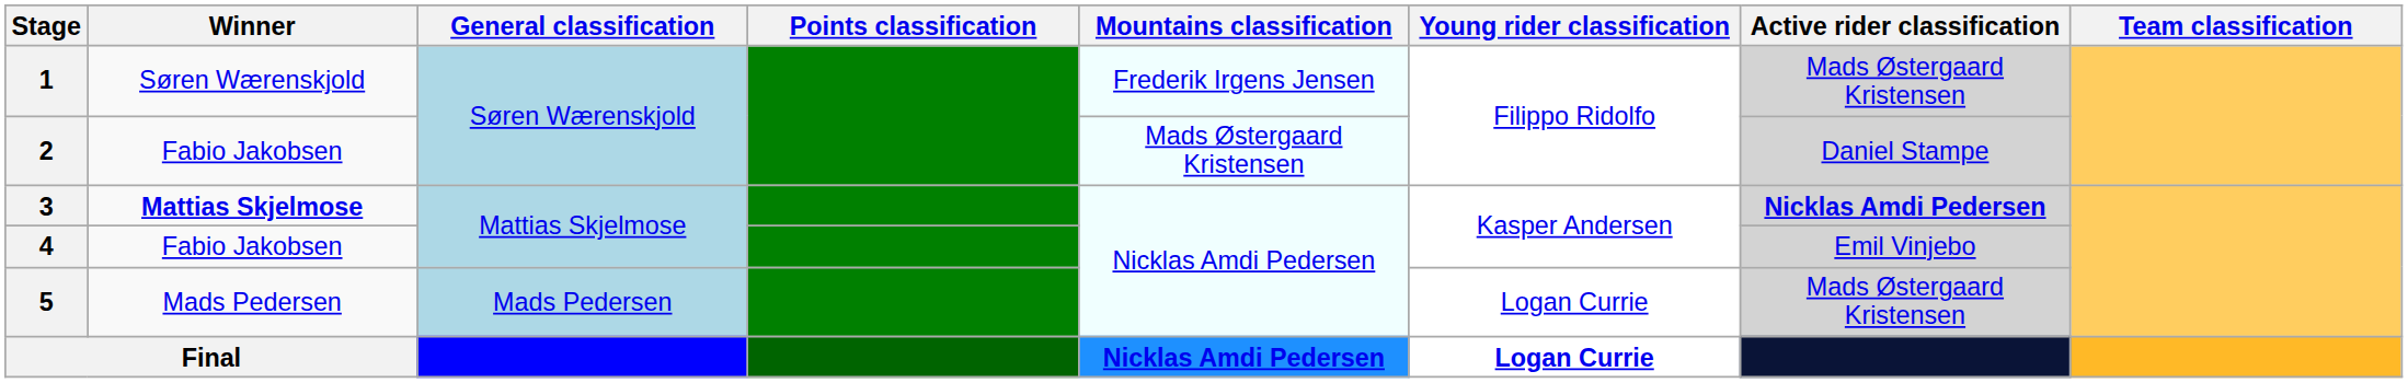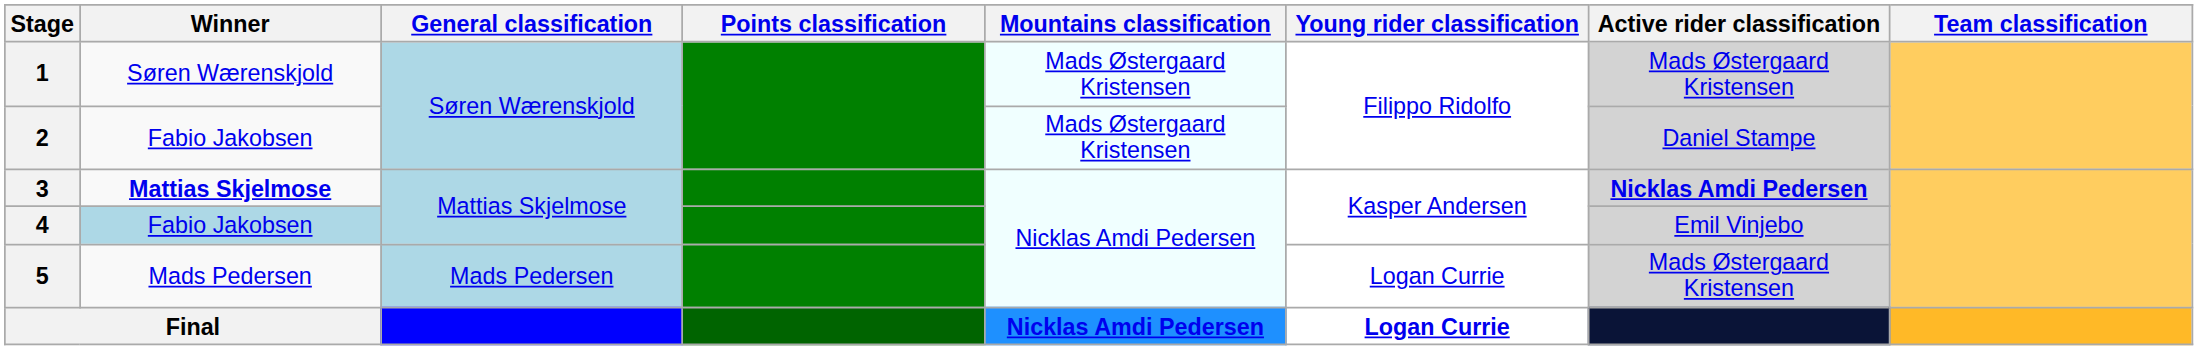 <table class="wikitable" style="text-align: center; font-size:smaller;">
 <tr style="background:#efefef;">
 <th style="width:2%;">Stage</th>
 <th style="width:14%;">Winner</th>
 <th style="width:14%;"><a href='#'>General classification</a><br></th>
 <th style="width:14%;"><a href='#'>Points classification</a><br></th>
 <th style="width:14%;"><a href='#'>Mountains classification</a><br></th>
 <th style="width:14%;"><a href='#'>Young rider classification</a><br></th>
 <th style="width:14%;">Active rider classification<br></th>
 <th style="width:14%;"><a href='#'>Team classification</a></th>
 </tr>
 <tr>
 <th>1</th>
 <td><a href='#'>Søren Wærenskjold</a></td>
 <td style="background:lightblue;" rowspan="2"><a href='#'>Søren Wærenskjold</a></td>
 <td style="background:#008000;" rowspan="2"></td>
-<td style="background:azure;"><a href='#'>Frederik Irgens Jensen</a></td>
+<td style="background:azure;"><a href='#'>Mads Østergaard Kristensen</a></td>
 <td style="background:white;" rowspan="2"><a href='#'>Filippo Ridolfo</a></td>
 <td style="background:lightgrey;"><a href='#'>Mads Østergaard Kristensen</a></td>
 <td style="background:#FFCD5F;" rowspan="2"></td>
 </tr>
 <tr>
 <th>2</th>
 <td><a href='#'>Fabio Jakobsen</a></td>
 <td style="background:azure;"><a href='#'>Mads Østergaard Kristensen</a></td>
 <td style="background:lightgrey;"><a href='#'>Daniel Stampe</a></td>
 </tr>
 <tr>
 <th>3</th>
 <td><strong><a href='#'>Mattias Skjelmose</a></strong></td>
 <td style="background:lightblue;" rowspan="2"><a href='#'>Mattias Skjelmose</a></td>
 <td style="background:#008000;"></td>
 <td style="background:azure;" rowspan="3"><a href='#'>Nicklas Amdi Pedersen</a></td>
 <td style="background:white;" rowspan="2"><a href='#'>Kasper Andersen</a></td>
 <td style="background:lightgrey;"><strong><a href='#'>Nicklas Amdi Pedersen</a></strong></td>
 <td style="background:#FFCD5F;" rowspan="3"></td>
 </tr>
 <tr>
 <th>4</th>
-<td><a href='#'>Fabio Jakobsen</a></td>
+<td style="background: lightblue;"><a href='#'>Fabio Jakobsen</a></td>
 <td style="background:#008000;"></td>
 <td style="background:lightgrey;"><a href='#'>Emil Vinjebo</a></td>
 </tr>
 <tr>
 <th>5</th>
 <td><a href='#'>Mads Pedersen</a></td>
 <td style="background:lightblue;"><a href='#'>Mads Pedersen</a></td>
 <td style="background:#008000;"></td>
 <td style="background:white;"><a href='#'>Logan Currie</a></td>
 <td style="background:lightgrey;"><a href='#'>Mads Østergaard Kristensen</a></td>
 </tr>
 <tr>
 <th colspan="2">Final</th>
 <th style="background:blue;"></th>
 <th style="background:#006400;"></th>
 <th style="background:dodgerblue;"><a href='#'>Nicklas Amdi Pedersen</a></th>
 <th style="background:white;"><a href='#'>Logan Currie</a></th>
 <th style="background:#0a1437;"></th>
 <th style="background:#FFB927;"></th>
 </tr>
 </table>
